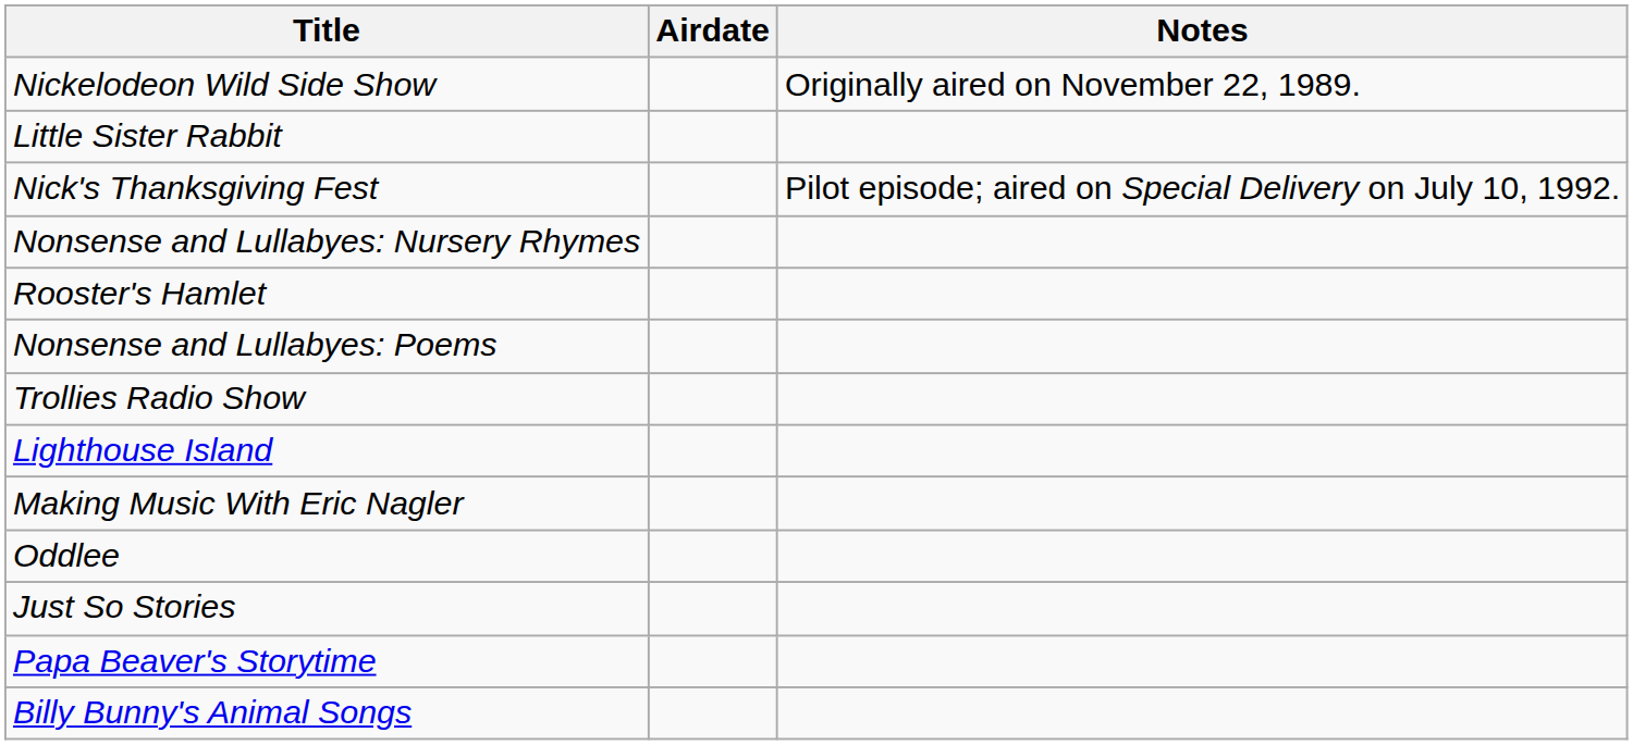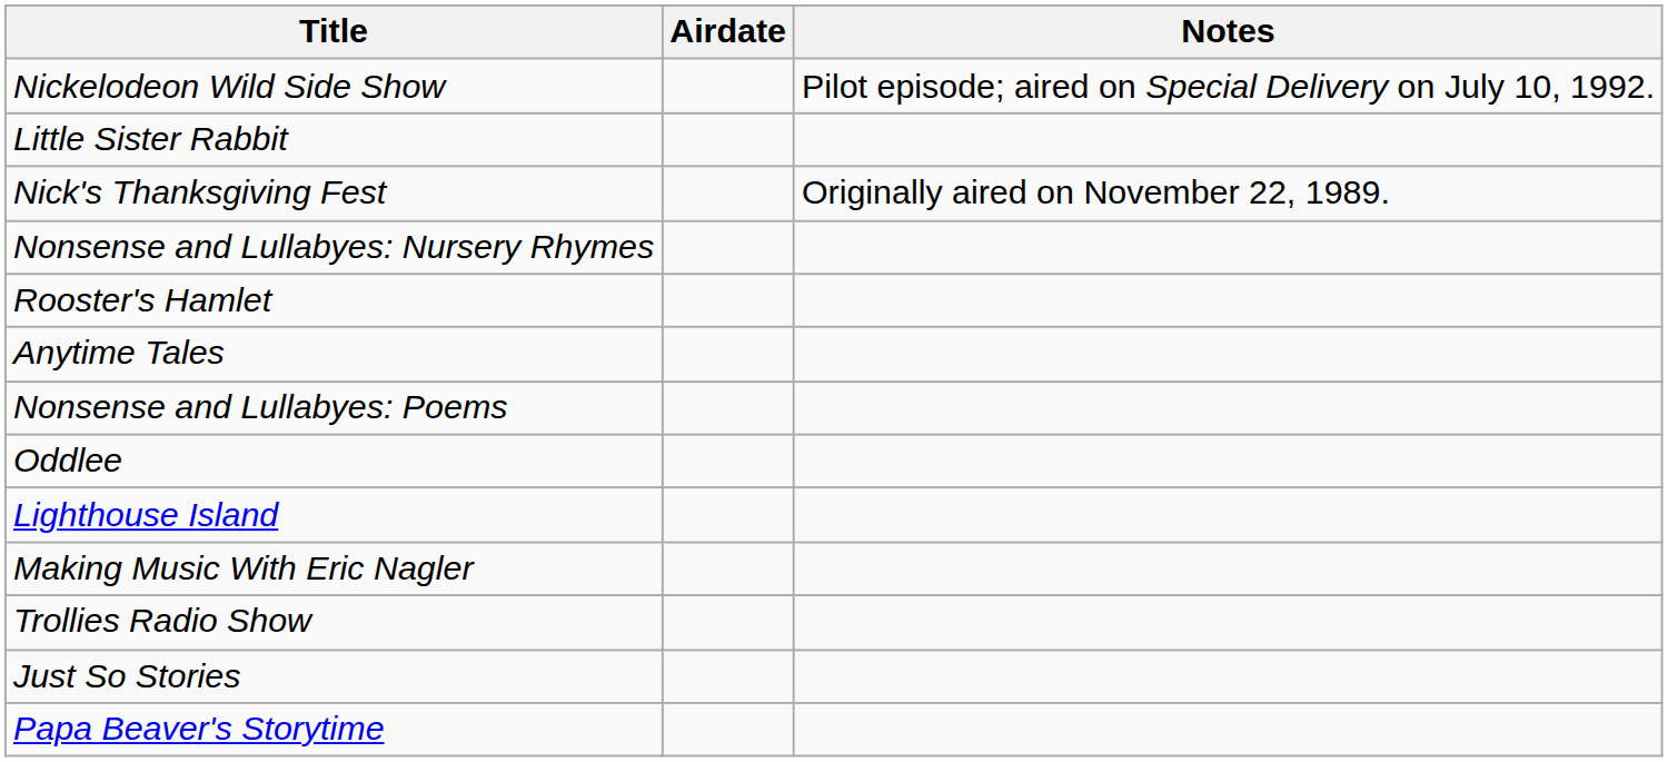 <table class="wikitable sortable">
 <tr>
 <th>Title</th>
 <th>Airdate</th>
 <th>Notes</th>
 </tr>
 <tr>
 <td><em>Nickelodeon Wild Side Show</em></td>
 <td></td>
-<td>Originally aired on November 22, 1989.</td>
+<td>Pilot episode; aired on <em>Special Delivery</em> on July 10, 1992.</td>
 </tr>
 <tr>
 <td><em>Little Sister Rabbit</em></td>
 <td></td>
 <td></td>
 </tr>
 <tr>
 <td><em>Nick's Thanksgiving Fest</em></td>
 <td></td>
-<td>Pilot episode; aired on <em>Special Delivery</em> on July 10, 1992.</td>
+<td>Originally aired on November 22, 1989.</td>
 </tr>
 <tr>
 <td><em>Nonsense and Lullabyes: Nursery Rhymes</em></td>
 <td></td>
 <td></td>
 </tr>
 <tr>
 <td><em>Rooster's Hamlet</em></td>
 <td></td>
 <td></td>
 </tr>
 <tr>
+<td><em>Anytime Tales</em></td>
+<td></td>
+<td></td>
+</tr>
+<tr>
 <td><em>Nonsense and Lullabyes: Poems</em></td>
 <td></td>
 <td></td>
 </tr>
 <tr>
-<td><em>Trollies Radio Show</em></td>
+<td><em>Oddlee</em></td>
 <td></td>
 <td></td>
 </tr>
 <tr>
 <td><em><a href='#'>Lighthouse Island</a></em></td>
 <td></td>
 <td></td>
 </tr>
 <tr>
 <td><em>Making Music With Eric Nagler</em></td>
 <td></td>
 <td></td>
 </tr>
 <tr>
-<td><em>Oddlee</em></td>
+<td><em>Trollies Radio Show</em></td>
 <td></td>
 <td></td>
 </tr>
 <tr>
 <td><em>Just So Stories</em></td>
 <td></td>
 <td></td>
 </tr>
 <tr>
 <td><em><a href='#'>Papa Beaver's Storytime</a></em></td>
 <td></td>
 <td></td>
 </tr>
-<tr>
-<td><em><a href='#'>Billy Bunny's Animal Songs</a></em></td>
-<td></td>
-<td></td>
-</tr>
 </table>
